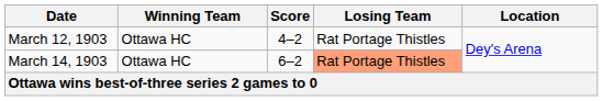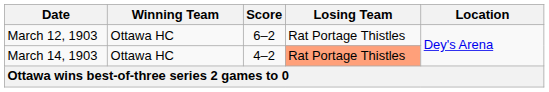 <table class="wikitable">
 <tr>
 <th width="120">Date</th>
 <th width="160">Winning Team</th>
 <th width="5">Score</th>
 <th width="160">Losing Team</th>
 <th width="145">Location</th>
 </tr>
 <tr>
 <td>March 12, 1903</td>
 <td>Ottawa HC</td>
-<td align="center">4–2</td>
+<td align="center">6–2</td>
 <td>Rat Portage Thistles</td>
 <td rowspan="2"><a href='#'>Dey's Arena</a></td>
 </tr>
 <tr>
 <td>March 14, 1903</td>
 <td>Ottawa HC</td>
-<td align="center">6–2</td>
+<td align="center">4–2</td>
 <td style="background: lightsalmon;">Rat Portage Thistles</td>
 </tr>
 <tr>
 <th colspan="5" style="text-align:left;">Ottawa wins best-of-three series 2 games to 0</th>
 </tr>
 </table>
